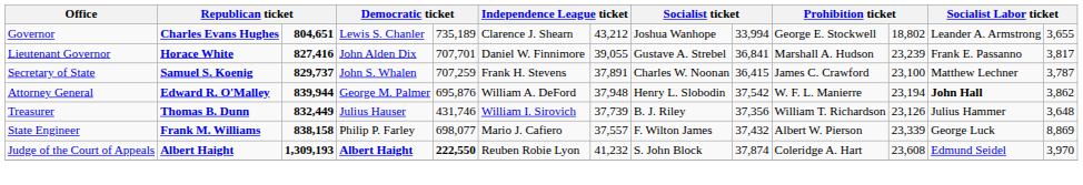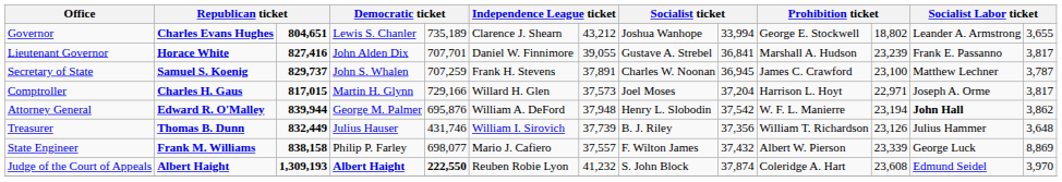 <table class=wikitable>
 <tr bgcolor=lightgrey>
 <th>Office</th>
 <th colspan="2" ><a href='#'>Republican</a> ticket</th>
 <th colspan="2" ><a href='#'>Democratic</a> ticket</th>
 <th colspan="2" ><a href='#'>Independence League</a> ticket</th>
 <th colspan="2" ><a href='#'>Socialist</a> ticket</th>
 <th colspan="2" ><a href='#'>Prohibition</a> ticket</th>
 <th colspan="2" ><a href='#'>Socialist Labor</a> ticket</th>
 </tr>
 <tr>
 <td><a href='#'>Governor</a></td>
 <td><strong><a href='#'>Charles Evans Hughes</a></strong></td>
 <td align="right"><strong>804,651</strong></td>
 <td><a href='#'>Lewis S. Chanler</a></td>
 <td align="right">735,189</td>
 <td>Clarence J. Shearn</td>
 <td align="right">43,212</td>
 <td>Joshua Wanhope</td>
 <td align="right">33,994</td>
 <td>George E. Stockwell</td>
 <td align="right">18,802</td>
 <td>Leander A. Armstrong</td>
 <td align="right">3,655</td>
 </tr>
 <tr>
 <td><a href='#'>Lieutenant Governor</a></td>
 <td><strong><a href='#'>Horace White</a></strong></td>
 <td align="right"><strong>827,416</strong></td>
 <td><a href='#'>John Alden Dix</a></td>
 <td align="right">707,701</td>
 <td>Daniel W. Finnimore</td>
 <td align="right">39,055</td>
 <td>Gustave A. Strebel</td>
 <td align="right">36,841</td>
 <td>Marshall A. Hudson</td>
 <td align="right">23,239</td>
 <td>Frank E. Passanno</td>
 <td align="right">3,817</td>
 </tr>
 <tr>
 <td><a href='#'>Secretary of State</a></td>
 <td><strong><a href='#'>Samuel S. Koenig</a></strong></td>
 <td align="right"><strong>829,737</strong></td>
 <td><a href='#'>John S. Whalen</a></td>
 <td align="right">707,259</td>
 <td>Frank H. Stevens</td>
 <td align="right">37,891</td>
 <td>Charles W. Noonan</td>
-<td align="right">36,415</td>
+<td align="right">36,945</td>
 <td>James C. Crawford</td>
 <td align="right">23,100</td>
 <td>Matthew Lechner</td>
 <td align="right">3,787</td>
+</tr>
+<tr>
+<td><a href='#'>Comptroller</a></td>
+<td><strong><a href='#'>Charles H. Gaus</a></strong></td>
+<td align="right"><strong>817,015</strong></td>
+<td><a href='#'>Martin H. Glynn</a></td>
+<td align="right">729,166</td>
+<td>Willard H. Glen</td>
+<td align="right">37,573</td>
+<td>Joel Moses</td>
+<td align="right">37,204</td>
+<td>Harrison L. Hoyt</td>
+<td align="right">22,971</td>
+<td>Joseph A. Orme</td>
+<td align="right">3,817</td>
 </tr>
 <tr>
 <td><a href='#'>Attorney General</a></td>
 <td><strong><a href='#'>Edward R. O'Malley</a></strong></td>
 <td align="right"><strong>839,944</strong></td>
 <td><a href='#'>George M. Palmer</a></td>
 <td align="right">695,876</td>
 <td>William A. DeFord</td>
 <td align="right">37,948</td>
 <td>Henry L. Slobodin</td>
 <td align="right">37,542</td>
 <td>W. F. L. Manierre</td>
 <td align="right">23,194</td>
 <td><strong>John Hall</strong></td>
 <td align="right">3,862</td>
 </tr>
 <tr>
 <td><a href='#'>Treasurer</a></td>
 <td><strong><a href='#'>Thomas B. Dunn</a></strong></td>
 <td align="right"><strong>832,449</strong></td>
 <td><a href='#'>Julius Hauser</a></td>
 <td align="right">431,746</td>
 <td><a href='#'>William I. Sirovich</a></td>
 <td align="right">37,739</td>
 <td>B. J. Riley</td>
 <td align="right">37,356</td>
 <td>William T. Richardson</td>
 <td align="right">23,126</td>
 <td>Julius Hammer</td>
 <td align="right">3,648</td>
 </tr>
 <tr>
 <td><a href='#'>State Engineer</a></td>
 <td><strong><a href='#'>Frank M. Williams</a></strong></td>
 <td align="right"><strong>838,158</strong></td>
 <td>Philip P. Farley</td>
 <td align="right">698,077</td>
 <td>Mario J. Cafiero</td>
 <td align="right">37,557</td>
 <td>F. Wilton James</td>
 <td align="right">37,432</td>
 <td>Albert W. Pierson</td>
 <td align="right">23,339</td>
 <td>George Luck</td>
 <td align="right">8,869</td>
 </tr>
 <tr>
 <td><a href='#'>Judge of the Court of Appeals</a></td>
 <td><strong><a href='#'>Albert Haight</a></strong></td>
 <td align="right"><strong>1,309,193</strong></td>
 <td><strong><a href='#'>Albert Haight</a></strong></td>
 <td align="right"><strong>222,550</strong></td>
 <td>Reuben Robie Lyon</td>
 <td align="right">41,232</td>
 <td>S. John Block</td>
 <td align="right">37,874</td>
 <td>Coleridge A. Hart</td>
 <td align="right">23,608</td>
 <td><a href='#'>Edmund Seidel</a></td>
 <td align="right">3,970</td>
 </tr>
 <tr>
 </tr>
 </table>
